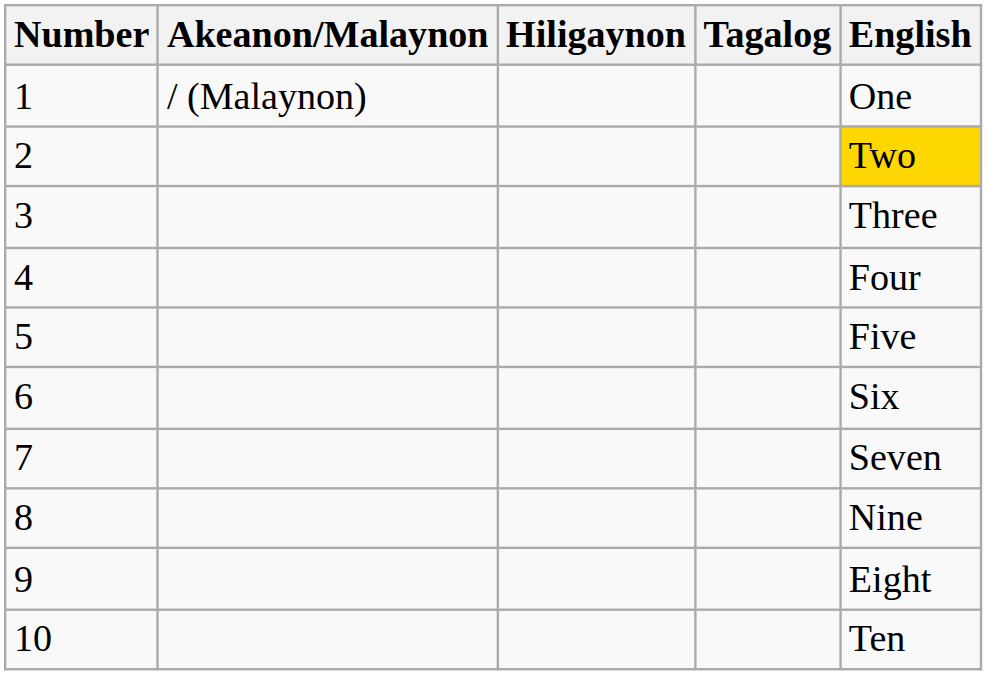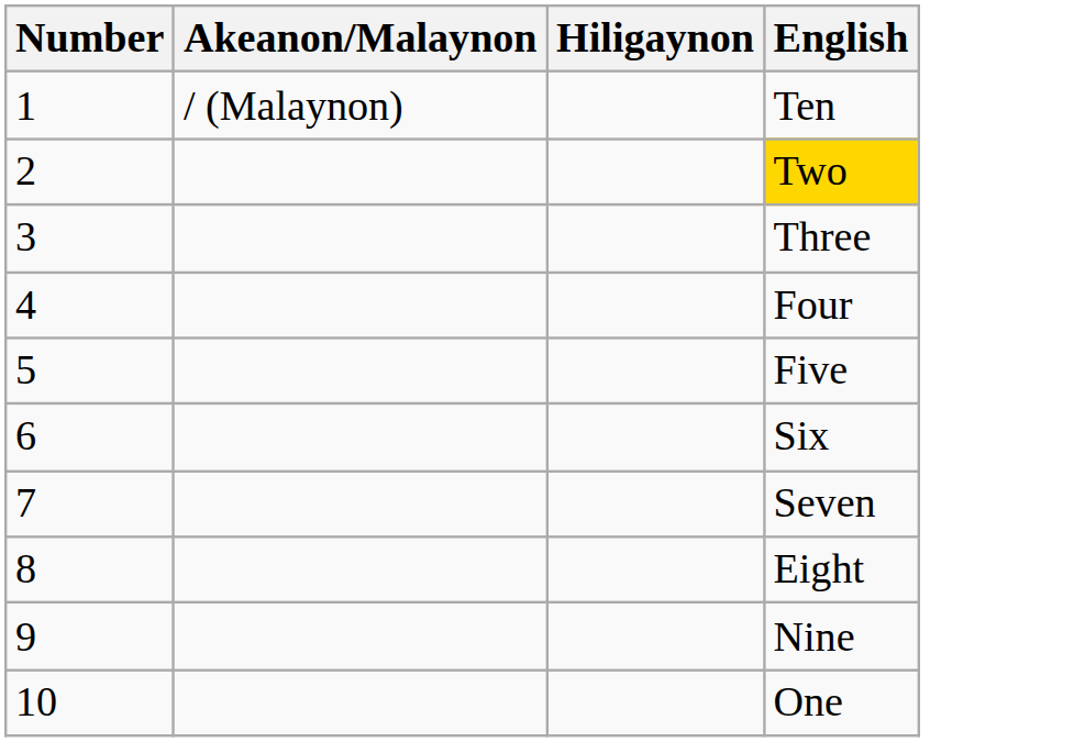 <table class="wikitable">
 <tr>
 <th>Number</th>
 <th>Akeanon/Malaynon</th>
 <th>Hiligaynon</th>
-<th>Tagalog</th>
 <th>English</th>
 </tr>
 <tr>
 <td>1</td>
 <td>/ (Malaynon)</td>
 <td></td>
-<td></td>
-<td>One</td>
+<td>Ten</td>
 </tr>
 <tr>
 <td>2</td>
-<td></td>
 <td></td>
 <td></td>
 <td style="background: gold;">Two</td>
 </tr>
 <tr>
 <td>3</td>
 <td></td>
 <td></td>
-<td></td>
 <td>Three</td>
 </tr>
 <tr>
 <td>4</td>
-<td></td>
 <td></td>
 <td></td>
 <td>Four</td>
 </tr>
 <tr>
 <td>5</td>
 <td></td>
 <td></td>
-<td></td>
 <td>Five</td>
 </tr>
 <tr>
 <td>6</td>
-<td></td>
 <td></td>
 <td></td>
 <td>Six</td>
 </tr>
 <tr>
 <td>7</td>
 <td></td>
 <td></td>
-<td></td>
 <td>Seven</td>
 </tr>
 <tr>
 <td>8</td>
 <td></td>
 <td></td>
-<td></td>
-<td>Nine</td>
+<td>Eight</td>
 </tr>
 <tr>
 <td>9</td>
 <td></td>
 <td></td>
-<td></td>
-<td>Eight</td>
+<td>Nine</td>
 </tr>
 <tr>
 <td>10</td>
 <td></td>
 <td></td>
-<td></td>
-<td>Ten</td>
+<td>One</td>
 </tr>
 </table>
